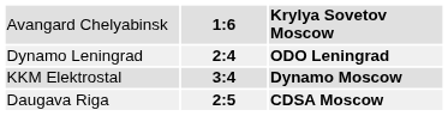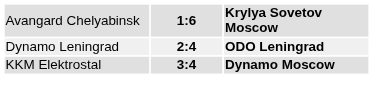 <table width="70%">
 <tr bgcolor="#e0e0e0">
 <td style="width:40%;">Avangard Chelyabinsk</td>
 <th style="width:20%;">1:6</th>
 <td style="width:40%;"><strong>Krylya Sovetov Moscow</strong></td>
 </tr>
 <tr bgcolor="#f0f0f0">
 <td>Dynamo Leningrad</td>
 <td align="center"><strong>2:4</strong></td>
 <td><strong>ODO Leningrad</strong></td>
 </tr>
 <tr bgcolor="#e0e0e0">
 <td>KKM Elektrostal</td>
 <td align="center"><strong>3:4</strong></td>
 <td><strong>Dynamo Moscow</strong></td>
 </tr>
-<tr bgcolor="#f0f0f0">
-<td>Daugava Riga</td>
-<td align="center"><strong>2:5</strong></td>
-<td><strong>CDSA Moscow</strong></td>
-</tr>
 </table>
